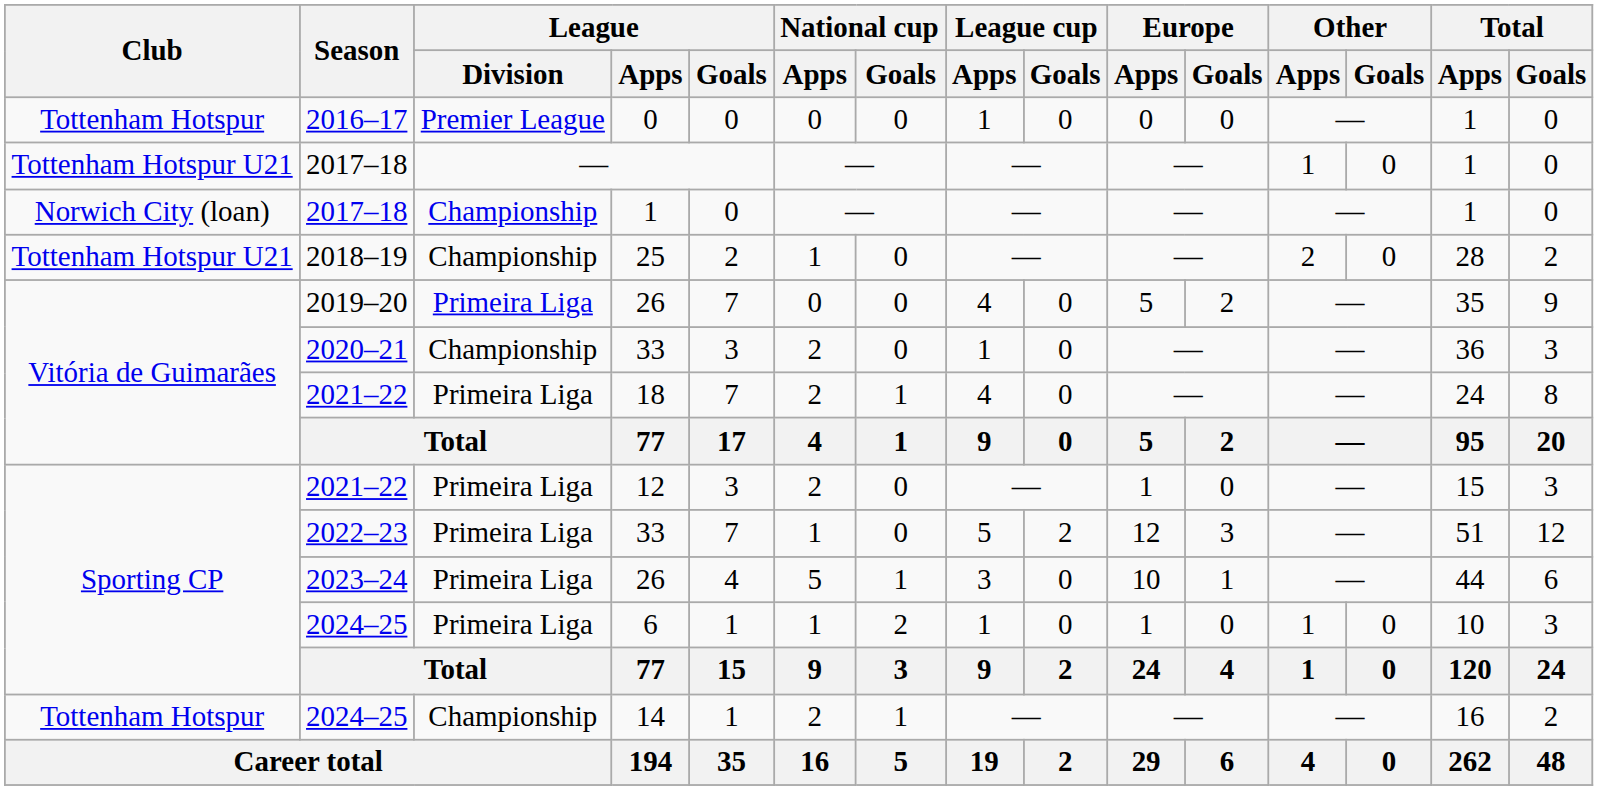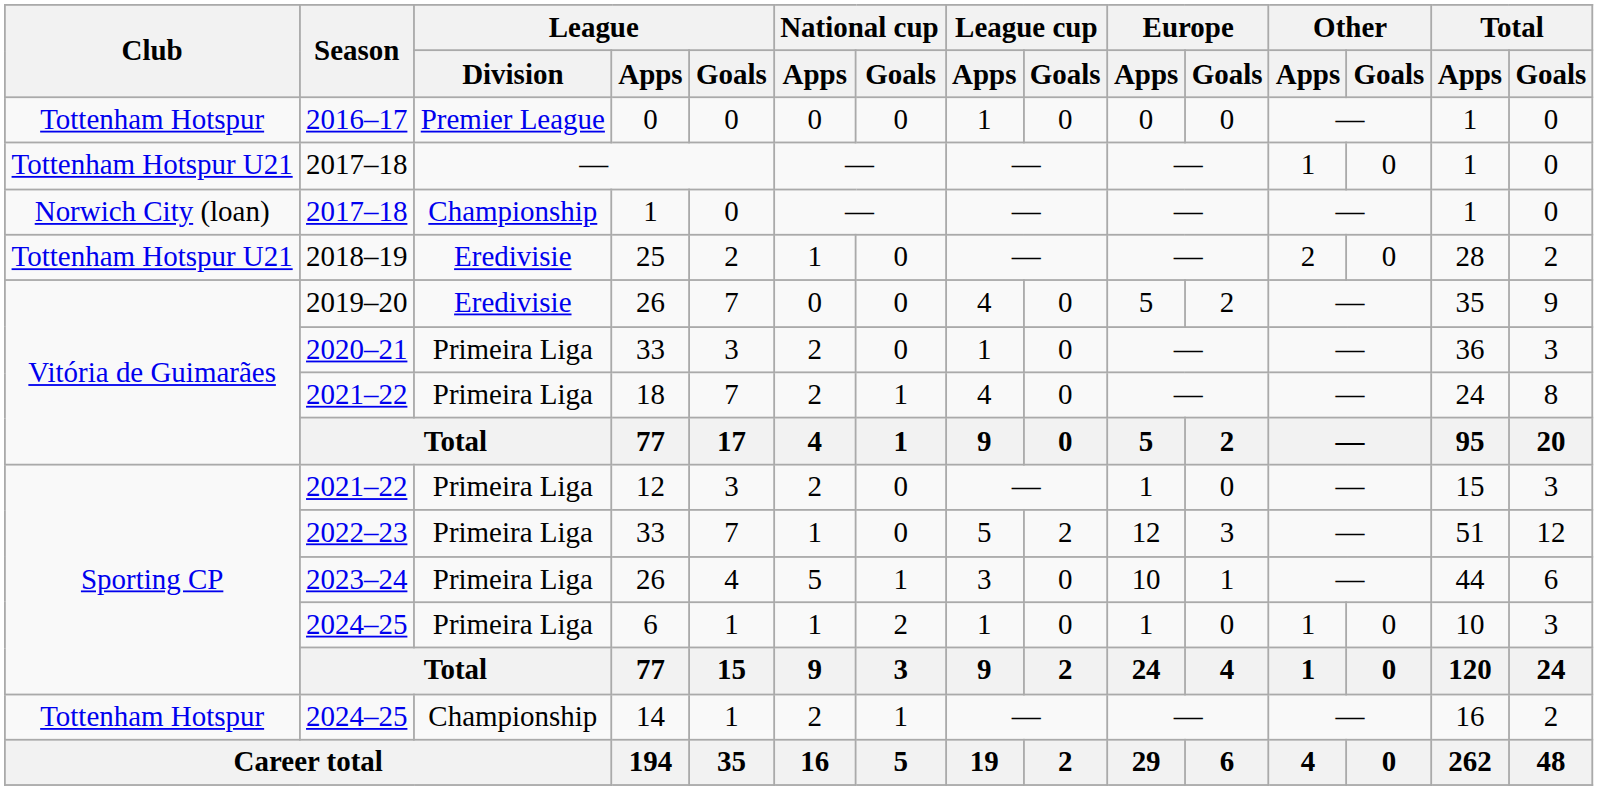 <table class=wikitable style=text-align:center>
 <tr>
 <th rowspan="2">Club</th>
 <th rowspan="2">Season</th>
 <th colspan="3">League</th>
 <th colspan="2">National cup</th>
 <th colspan="2">League cup</th>
 <th colspan="2">Europe</th>
 <th colspan="2">Other</th>
 <th colspan="2">Total</th>
 </tr>
 <tr>
 <th>Division</th>
 <th>Apps</th>
 <th>Goals</th>
 <th>Apps</th>
 <th>Goals</th>
 <th>Apps</th>
 <th>Goals</th>
 <th>Apps</th>
 <th>Goals</th>
 <th>Apps</th>
 <th>Goals</th>
 <th>Apps</th>
 <th>Goals</th>
 </tr>
 <tr>
 <td><a href='#'>Tottenham Hotspur</a></td>
 <td><a href='#'>2016–17</a></td>
 <td><a href='#'>Premier League</a></td>
 <td>0</td>
 <td>0</td>
 <td>0</td>
 <td>0</td>
 <td>1</td>
 <td>0</td>
 <td>0</td>
 <td>0</td>
 <td colspan="2">—</td>
 <td>1</td>
 <td>0</td>
 </tr>
 <tr>
 <td><a href='#'>Tottenham Hotspur U21</a></td>
 <td>2017–18</td>
 <td colspan=3>—</td>
 <td colspan=2>—</td>
 <td colspan=2>—</td>
 <td colspan=2>—</td>
 <td>1</td>
 <td>0</td>
 <td>1</td>
 <td>0</td>
 </tr>
 <tr>
 <td><a href='#'>Norwich City</a> (loan)</td>
 <td><a href='#'>2017–18</a></td>
 <td><a href='#'>Championship</a></td>
 <td>1</td>
 <td>0</td>
 <td colspan="2">—</td>
 <td colspan="2">—</td>
 <td colspan="2">—</td>
 <td colspan="2">—</td>
 <td>1</td>
 <td>0</td>
 </tr>
 <tr>
 <td><a href='#'>Tottenham Hotspur U21</a></td>
 <td 2018–19 Excelsior Rotterdam season>2018–19</td>
-<td>Championship</td>
+<td><a href='#'>Eredivisie</a></td>
 <td>25</td>
 <td>2</td>
 <td>1</td>
 <td>0</td>
 <td colspan="2">—</td>
 <td colspan="2">—</td>
 <td>2</td>
 <td>0</td>
 <td>28</td>
 <td>2</td>
 </tr>
 <tr>
 <td rowspan="4"><a href='#'>Vitória de Guimarães</a></td>
 <td 2019–20 Vitória S.C. season>2019–20</td>
-<td><a href='#'>Primeira Liga</a></td>
+<td><a href='#'>Eredivisie</a></td>
 <td>26</td>
 <td>7</td>
 <td>0</td>
 <td>0</td>
 <td>4</td>
 <td>0</td>
 <td>5</td>
 <td>2</td>
 <td colspan="2">—</td>
 <td>35</td>
 <td>9</td>
 </tr>
 <tr>
 <td><a href='#'>2020–21</a></td>
-<td>Championship</td>
+<td>Primeira Liga</td>
 <td>33</td>
 <td>3</td>
 <td>2</td>
 <td>0</td>
 <td>1</td>
 <td>0</td>
 <td colspan="2">—</td>
 <td colspan="2">—</td>
 <td>36</td>
 <td>3</td>
 </tr>
 <tr>
 <td><a href='#'>2021–22</a></td>
 <td>Primeira Liga</td>
 <td>18</td>
 <td>7</td>
 <td>2</td>
 <td>1</td>
 <td>4</td>
 <td>0</td>
 <td colspan="2">—</td>
 <td colspan="2">—</td>
 <td>24</td>
 <td>8</td>
 </tr>
 <tr>
 <th colspan="2">Total</th>
 <th>77</th>
 <th>17</th>
 <th>4</th>
 <th>1</th>
 <th>9</th>
 <th>0</th>
 <th>5</th>
 <th>2</th>
 <th colspan="2">—</th>
 <th>95</th>
 <th>20</th>
 </tr>
 <tr>
 <td rowspan="5"><a href='#'>Sporting CP</a></td>
 <td><a href='#'>2021–22</a></td>
 <td>Primeira Liga</td>
 <td>12</td>
 <td>3</td>
 <td>2</td>
 <td>0</td>
 <td colspan="2">—</td>
 <td>1</td>
 <td>0</td>
 <td colspan="2">—</td>
 <td>15</td>
 <td>3</td>
 </tr>
 <tr>
 <td><a href='#'>2022–23</a></td>
 <td>Primeira Liga</td>
 <td>33</td>
 <td>7</td>
 <td>1</td>
 <td>0</td>
 <td>5</td>
 <td>2</td>
 <td>12</td>
 <td>3</td>
 <td colspan="2">—</td>
 <td>51</td>
 <td>12</td>
 </tr>
 <tr>
 <td><a href='#'>2023–24</a></td>
 <td>Primeira Liga</td>
 <td>26</td>
 <td>4</td>
 <td>5</td>
 <td>1</td>
 <td>3</td>
 <td>0</td>
 <td>10</td>
 <td>1</td>
 <td colspan="2">—</td>
 <td>44</td>
 <td>6</td>
 </tr>
 <tr>
 <td><a href='#'>2024–25</a></td>
 <td>Primeira Liga</td>
 <td>6</td>
 <td>1</td>
 <td>1</td>
 <td>2</td>
 <td>1</td>
 <td>0</td>
 <td>1</td>
 <td>0</td>
 <td>1</td>
 <td>0</td>
 <td>10</td>
 <td>3</td>
 </tr>
 <tr>
 <th colspan="2">Total</th>
 <th>77</th>
 <th>15</th>
 <th>9</th>
 <th>3</th>
 <th>9</th>
 <th>2</th>
 <th>24</th>
 <th>4</th>
 <th>1</th>
 <th>0</th>
 <th>120</th>
 <th>24</th>
 </tr>
 <tr>
 <td><a href='#'>Tottenham Hotspur</a></td>
 <td><a href='#'>2024–25</a></td>
 <td>Championship</td>
 <td>14</td>
 <td>1</td>
 <td>2</td>
 <td>1</td>
 <td colspan="2">—</td>
 <td colspan="2">—</td>
 <td colspan="2">—</td>
 <td>16</td>
 <td>2</td>
 </tr>
 <tr>
 <th colspan="3">Career total</th>
 <th>194</th>
 <th>35</th>
 <th>16</th>
 <th>5</th>
 <th>19</th>
 <th>2</th>
 <th>29</th>
 <th>6</th>
 <th>4</th>
 <th>0</th>
 <th>262</th>
 <th>48</th>
 </tr>
 </table>
